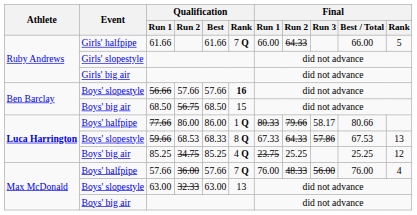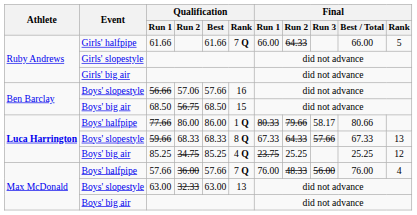 <table class="wikitable" style="font-size:90%">
 <tr>
 <th rowspan=2>Athlete</th>
 <th rowspan=2>Event</th>
 <th colspan=4>Qualification</th>
 <th colspan=5>Final</th>
 </tr>
 <tr style="font-size:95%">
 <th>Run 1</th>
 <th>Run 2</th>
 <th>Best</th>
 <th>Rank</th>
 <th>Run 1</th>
 <th>Run 2</th>
 <th>Run 3</th>
 <th>Best / Total</th>
 <th>Rank</th>
 </tr>
 <tr align=center>
 <td align=left rowspan=3><a href='#'>Ruby Andrews</a></td>
 <td align=left><a href='#'>Girls' halfpipe</a></td>
 <td>61.66</td>
 <td><s></s></td>
 <td>61.66</td>
 <td>7 <strong>Q</strong></td>
 <td>66.00</td>
 <td><s>64.33</s></td>
 <td><s></s></td>
 <td>66.00</td>
 <td>5</td>
 </tr>
 <tr align=center>
 <td align=left><a href='#'>Girls' slopestyle</a></td>
 <td colspan=4></td>
 <td colspan=5>did not advance</td>
 </tr>
 <tr align=center>
 <td align=left><a href='#'>Girls' big air</a></td>
 <td colspan=4></td>
 <td colspan=5>did not advance</td>
 </tr>
 <tr align=center>
 <td align=left rowspan=2><a href='#'>Ben Barclay</a></td>
 <td align=left><a href='#'>Boys' slopestyle</a></td>
 <td><s>56.66</s></td>
+<td>57.06</td>
 <td>57.66</td>
-<td>57.66</td>
-<td><strong>16</strong></td>
+<td>16</td>
 <td colspan=5>did not advance</td>
 </tr>
 <tr align=center>
 <td align=left><a href='#'>Boys' big air</a></td>
 <td>68.50</td>
 <td><s>56.75</s></td>
 <td>68.50</td>
 <td>15</td>
 <td colspan=5>did not advance</td>
 </tr>
 <tr align=center>
 <td align=left rowspan=3><strong><a href='#'>Luca Harrington</a></strong></td>
 <td align=left><a href='#'>Boys' halfpipe</a></td>
 <td><s>77.66</s></td>
 <td>86.00</td>
 <td>86.00</td>
 <td>1 <strong>Q</strong></td>
 <td><s>80.33</s></td>
 <td><s>79.66</s></td>
 <td>58.17</td>
 <td>80.66</td>
 <td></td>
 </tr>
 <tr align=center>
 <td align=left><a href='#'>Boys' slopestyle</a></td>
 <td><s>59.66</s></td>
-<td>68.53</td>
+<td>68.33</td>
 <td>68.33</td>
 <td>8 <strong>Q</strong></td>
 <td>67.33</td>
 <td><s>64.33</s></td>
-<td><s>57.86</s></td>
-<td>67.53</td>
+<td><s>57.66</s></td>
+<td>67.33</td>
 <td>13</td>
 </tr>
 <tr align=center>
 <td align=left><a href='#'>Boys' big air</a></td>
 <td>85.25</td>
 <td><s>34.75</s></td>
 <td>85.25</td>
 <td>4 <strong>Q</strong></td>
 <td><s>23.75</s></td>
 <td>25.25</td>
 <td></td>
 <td>25.25</td>
 <td>12</td>
 </tr>
 <tr align=center>
 <td align=left rowspan=3><a href='#'>Max McDonald</a></td>
 <td align=left><a href='#'>Boys' halfpipe</a></td>
 <td>57.66</td>
 <td><s>36.00</s></td>
 <td>57.66</td>
 <td>7 <strong>Q</strong></td>
 <td>76.00</td>
 <td><s>48.33</s></td>
 <td><s>56.00</s></td>
 <td>76.00</td>
 <td>4</td>
 </tr>
 <tr align=center>
 <td align=left><a href='#'>Boys' slopestyle</a></td>
 <td>63.00</td>
 <td><s>32.33</s></td>
 <td>63.00</td>
 <td>13</td>
 <td colspan=5>did not advance</td>
 </tr>
 <tr align=center>
 <td align=left><a href='#'>Boys' big air</a></td>
 <td colspan=4></td>
 <td colspan=5>did not advance</td>
 </tr>
 </table>
